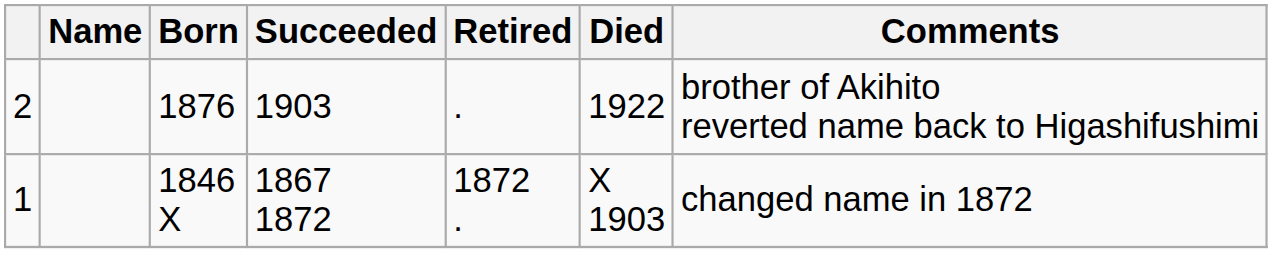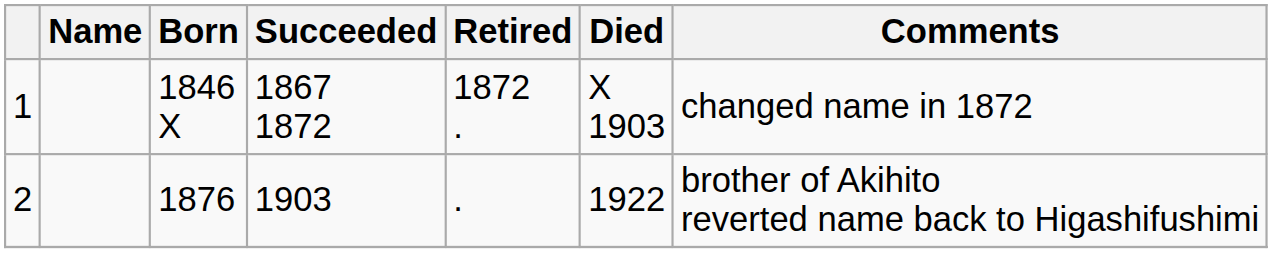 <table class=wikitable>
 <tr>
 <th></th>
 <th>Name</th>
 <th>Born</th>
 <th>Succeeded</th>
 <th>Retired</th>
 <th>Died</th>
 <th>Comments</th>
 </tr>
 <tr>
+<td>1</td>
+<td><br></td>
+<td>1846<br>X</td>
+<td>1867<br>1872</td>
+<td>1872<br>.</td>
+<td>X <br>1903</td>
+<td>changed name in 1872</td>
+</tr>
+<tr>
 <td>2</td>
 <td></td>
 <td>1876</td>
 <td>1903</td>
 <td>.</td>
 <td>1922</td>
 <td>brother of Akihito<br>reverted name back to Higashifushimi</td>
 </tr>
 <tr>
-<td>1</td>
-<td><br></td>
-<td>1846<br>X</td>
-<td>1867<br>1872</td>
-<td>1872<br>.</td>
-<td>X <br>1903</td>
-<td>changed name in 1872</td>
-</tr>
-<tr>
 </tr>
 </table>
